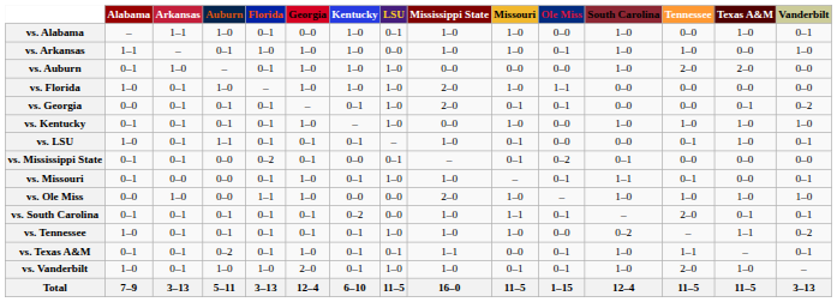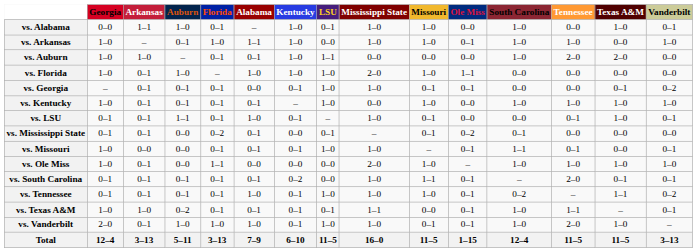 <table class="wikitable" style="white-space:nowrap;font-size:90%;">
 <tr>
 <th colspan=1 style="background:white; border-top-style:hidden; border-left-style:hidden;"   width=75> </th>
-<th style="background:#990000; color:#FFFFFF;"  width=75>Alabama</th>
+<th style="background:#D60022; color:#000000;"  width=75>Georgia</th>
 <th style="background:#C41E3A; color:#FFFFFF;"  width=75>Arkansas</th>
 <th style="background:#03244D; color:#DD550C;"  width=75>Auburn</th>
 <th style="background:#0021A5; color:#FF4A00;"  width=75>Florida</th>
-<th style="background:#D60022; color:#000000;"  width=75>Georgia</th>
+<th style="background:#990000; color:#FFFFFF;"  width=75>Alabama</th>
 <th style="background:#273BE2; color:#FFFFFF;"  width=75>Kentucky</th>
 <th style="background:#461D7C; color:#FDD023;"  width=75>LSU</th>
 <th style="background:#800000; color:#FFFFFF;"  width=75>Mississippi State</th>
 <th style="background:#F1B82D; color:#000000;"  width=75>Missouri</th>
 <th style="background:#002B7F; color:#DC143C;"  width=75>Ole Miss</th>
 <th style="background:#8C2633; color:#000000;"  width=75>South Carolina</th>
 <th style="background:#FF9933; color:#FFFFFF;"  width=75>Tennessee</th>
 <th style="background:#500000; color:#FFFFFF;"  width=75>Texas A&M</th>
 <th style="background:#CCCC99; color:#000000;"  width=75>Vanderbilt</th>
 </tr>
 <tr style="text-align:center;">
 <th>vs. Alabama</th>
-<td>–</td>
+<td>0–0</td>
 <td>1–1</td>
 <td>1–0</td>
 <td>0–1</td>
-<td>0–0</td>
+<td>–</td>
 <td>1–0</td>
 <td>0–1</td>
 <td>1–0</td>
 <td>1–0</td>
 <td>0–0</td>
 <td>1–0</td>
 <td>0–0</td>
 <td>1–0</td>
 <td>0–1</td>
 </tr>
 <tr style="text-align:center;">
 <th>vs. Arkansas</th>
-<td>1–1</td>
+<td>1–0</td>
 <td>–</td>
 <td>0–1</td>
 <td>1–0</td>
-<td>1–0</td>
+<td>1–1</td>
 <td>1–0</td>
 <td>0–0</td>
 <td>1–0</td>
 <td>1–0</td>
 <td>0–1</td>
 <td>1–0</td>
 <td>1–0</td>
 <td>0–0</td>
 <td>1–0</td>
 </tr>
 <tr style="text-align:center;">
 <th>vs. Auburn</th>
-<td>0–1</td>
+<td>1–0</td>
 <td>1–0</td>
 <td>–</td>
 <td>0–1</td>
+<td>0–1</td>
 <td>1–0</td>
-<td>1–0</td>
-<td>1–0</td>
+<td>1–1</td>
 <td>0–0</td>
 <td>0–0</td>
 <td>0–0</td>
 <td>1–0</td>
 <td>2–0</td>
 <td>2–0</td>
 <td>0–0</td>
 </tr>
 <tr style="text-align:center;">
 <th>vs. Florida</th>
 <td>1–0</td>
 <td>0–1</td>
 <td>1–0</td>
 <td>–</td>
 <td>1–0</td>
 <td>1–0</td>
 <td>1–0</td>
 <td>2–0</td>
 <td>1–0</td>
 <td>1–1</td>
 <td>0–0</td>
 <td>0–0</td>
 <td>0–0</td>
 <td>0–0</td>
 </tr>
 <tr style="text-align:center;">
 <th>vs. Georgia</th>
-<td>0–0</td>
+<td>–</td>
 <td>0–1</td>
 <td>0–1</td>
 <td>0–1</td>
-<td>–</td>
+<td>0–0</td>
 <td>0–1</td>
 <td>1–0</td>
-<td>2–0</td>
+<td>1–0</td>
 <td>0–1</td>
 <td>0–1</td>
 <td>0–0</td>
 <td>0–0</td>
 <td>0–1</td>
 <td>0–2</td>
 </tr>
 <tr style="text-align:center;">
 <th>vs. Kentucky</th>
+<td>1–0</td>
 <td>0–1</td>
 <td>0–1</td>
 <td>0–1</td>
 <td>0–1</td>
-<td>1–0</td>
 <td>–</td>
 <td>1–0</td>
 <td>0–0</td>
 <td>1–0</td>
 <td>0–0</td>
 <td>1–0</td>
 <td>1–0</td>
 <td>1–0</td>
 <td>1–0</td>
 </tr>
 <tr style="text-align:center;">
 <th>vs. LSU</th>
-<td>1–0</td>
+<td>0–1</td>
 <td>0–1</td>
 <td>1–1</td>
 <td>0–1</td>
-<td>0–1</td>
+<td>1–0</td>
 <td>0–1</td>
 <td>–</td>
 <td>1–0</td>
 <td>0–1</td>
 <td>0–0</td>
 <td>0–0</td>
 <td>0–1</td>
 <td>1–0</td>
 <td>0–1</td>
 </tr>
 <tr style="text-align:center;">
 <th>vs. Mississippi State</th>
 <td>0–1</td>
 <td>0–1</td>
 <td>0–0</td>
 <td>0–2</td>
 <td>0–1</td>
 <td>0–0</td>
 <td>0–1</td>
 <td>–</td>
 <td>0–1</td>
 <td>0–2</td>
 <td>0–1</td>
 <td>0–0</td>
 <td>0–0</td>
 <td>0–0</td>
 </tr>
 <tr style="text-align:center;">
 <th>vs. Missouri</th>
-<td>0–1</td>
+<td>1–0</td>
 <td>0–0</td>
 <td>0–0</td>
 <td>0–1</td>
-<td>1–0</td>
+<td>0–1</td>
 <td>0–1</td>
 <td>1–0</td>
 <td>1–0</td>
 <td>–</td>
 <td>0–1</td>
 <td>1–1</td>
 <td>0–1</td>
 <td>0–0</td>
 <td>0–1</td>
 </tr>
 <tr style="text-align:center;">
 <th>vs. Ole Miss</th>
-<td>0–0</td>
 <td>1–0</td>
+<td>0–1</td>
 <td>0–0</td>
 <td>1–1</td>
-<td>1–0</td>
+<td>0–0</td>
 <td>0–0</td>
 <td>0–0</td>
 <td>2–0</td>
 <td>1–0</td>
 <td>–</td>
 <td>1–0</td>
 <td>1–0</td>
 <td>1–0</td>
 <td>1–0</td>
 </tr>
 <tr style="text-align:center;">
 <th>vs. South Carolina</th>
 <td>0–1</td>
 <td>0–1</td>
 <td>0–1</td>
 <td>0–1</td>
 <td>0–1</td>
 <td>0–2</td>
 <td>0–0</td>
 <td>1–0</td>
 <td>1–1</td>
 <td>0–1</td>
 <td>–</td>
 <td>2–0</td>
 <td>0–1</td>
 <td>0–1</td>
 </tr>
 <tr style="text-align:center;">
 <th>vs. Tennessee</th>
-<td>1–0</td>
-<td>0–1</td>
 <td>0–1</td>
 <td>0–1</td>
 <td>0–1</td>
 <td>0–1</td>
 <td>1–0</td>
+<td>0–1</td>
 <td>1–0</td>
 <td>1–0</td>
-<td>0–0</td>
+<td>1–0</td>
+<td>0–1</td>
 <td>0–2</td>
 <td>–</td>
 <td>1–1</td>
 <td>0–2</td>
 </tr>
 <tr style="text-align:center;">
 <th>vs. Texas A&M</th>
+<td>1–0</td>
+<td>1–0</td>
+<td>0–2</td>
 <td>0–1</td>
 <td>0–1</td>
-<td>0–2</td>
-<td>0–1</td>
-<td>1–0</td>
 <td>0–1</td>
 <td>0–1</td>
 <td>1–1</td>
 <td>0–0</td>
 <td>0–1</td>
 <td>1–0</td>
 <td>1–1</td>
 <td>–</td>
 <td>0–1</td>
 </tr>
 <tr style="text-align:center;">
 <th>vs. Vanderbilt</th>
-<td>1–0</td>
+<td>2–0</td>
 <td>0–1</td>
 <td>1–0</td>
 <td>1–0</td>
-<td>2–0</td>
+<td>1–0</td>
 <td>0–1</td>
 <td>1–0</td>
 <td>1–0</td>
 <td>0–1</td>
 <td>0–1</td>
 <td>1–0</td>
 <td>2–0</td>
 <td>1–0</td>
 <td>–<br></td>
 </tr>
 <tr style="text-align:center;">
 <th>Total</th>
-<th>7–9</th>
+<th>12–4</th>
 <th>3–13</th>
 <th>5–11</th>
 <th>3–13</th>
-<th>12–4</th>
+<th>7–9</th>
 <th>6–10</th>
 <th>11–5</th>
 <th>16–0</th>
 <th>11–5</th>
 <th>1–15</th>
 <th>12–4</th>
 <th>11–5</th>
 <th>11–5</th>
 <th>3–13</th>
 </tr>
 </table>
